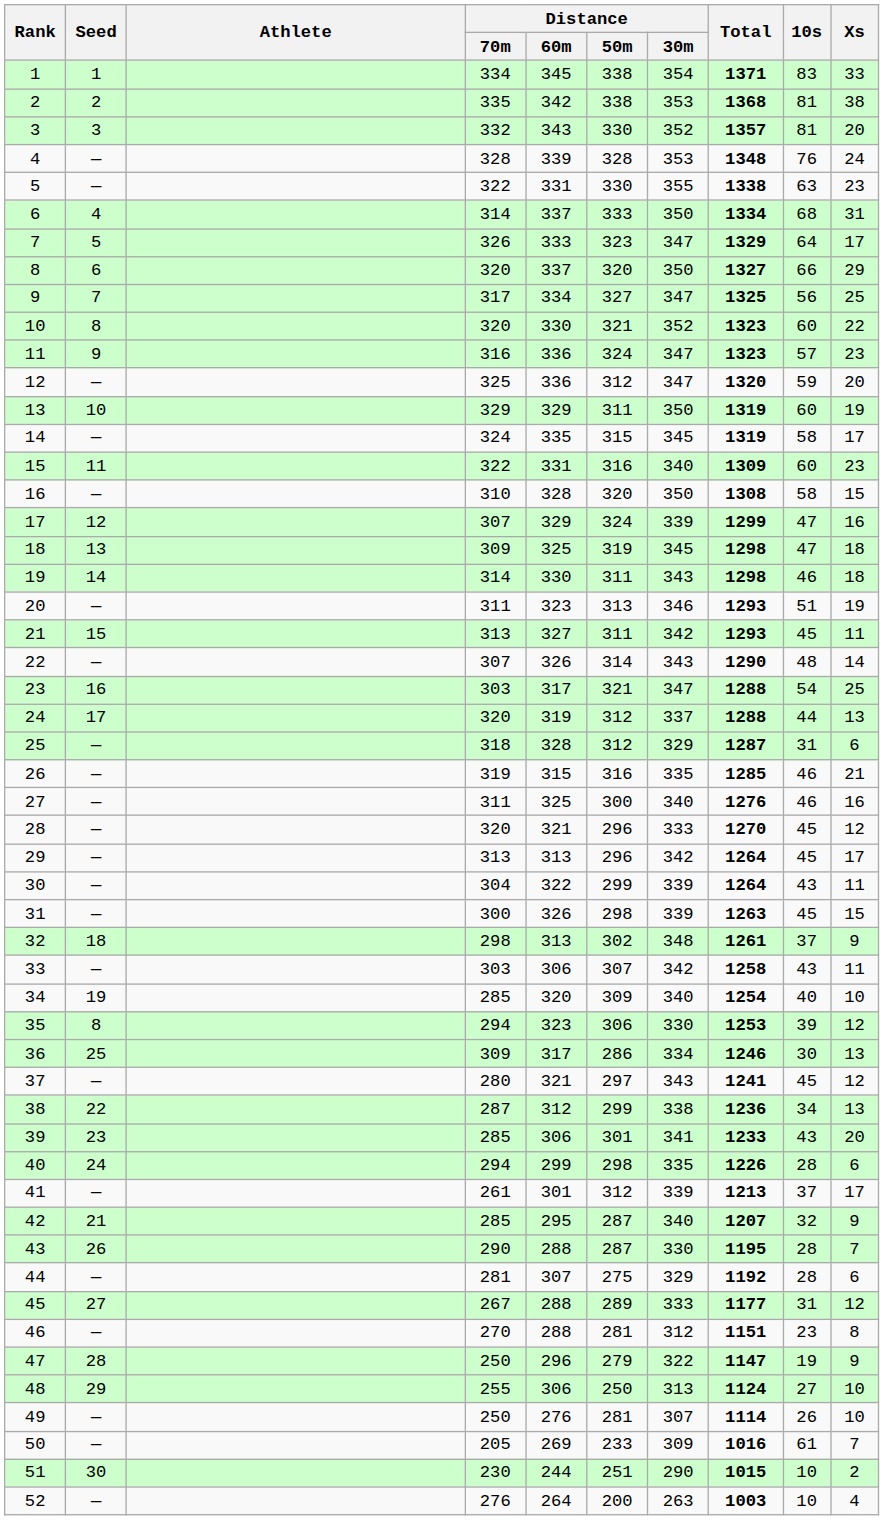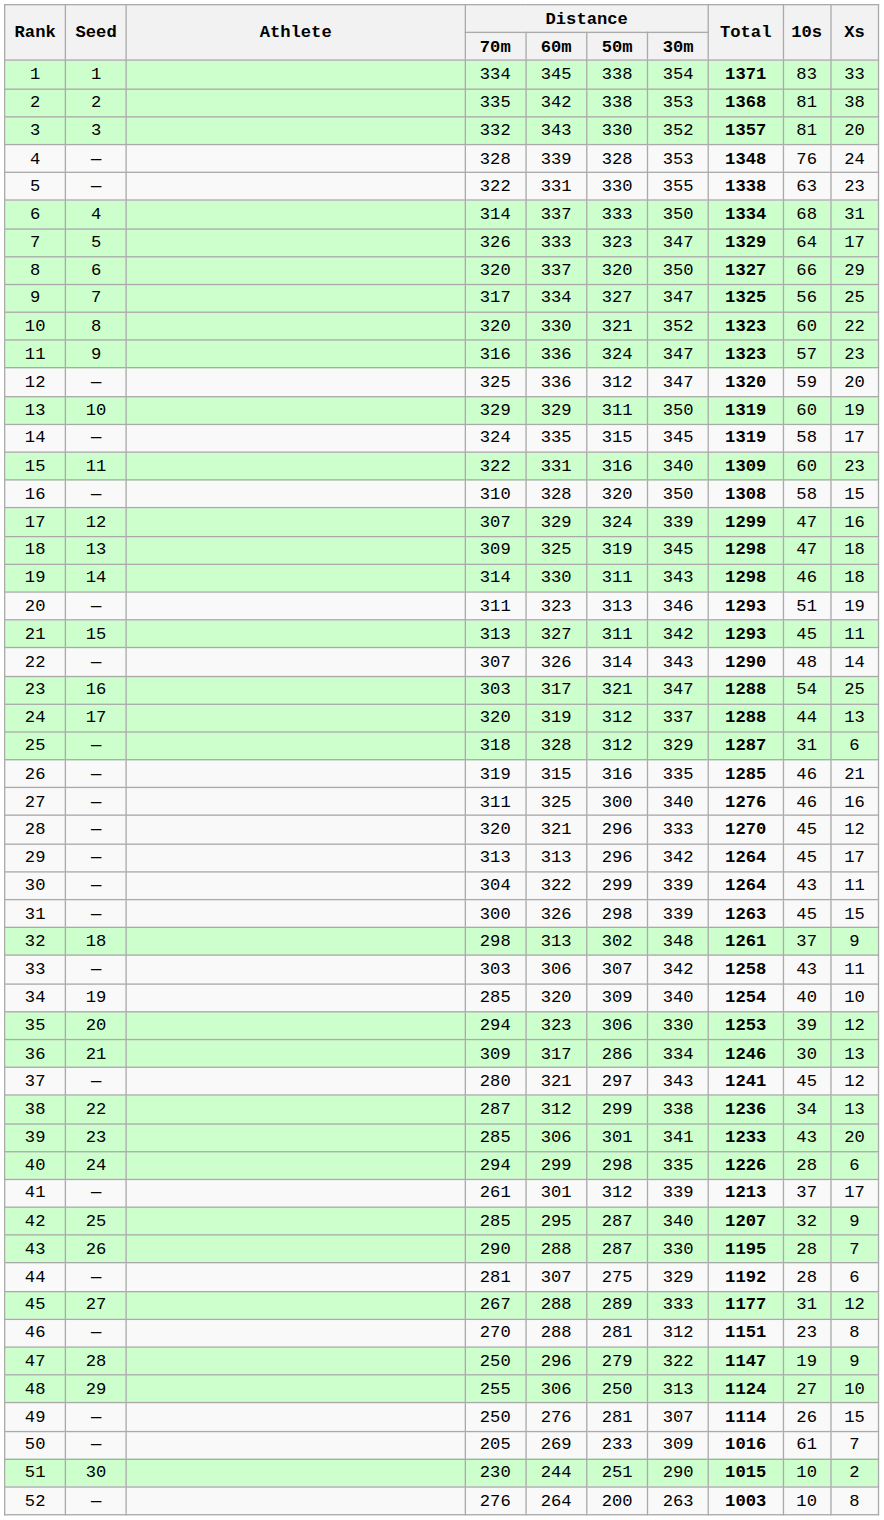 <table class="wikitable" style="text-align:center">
 <tr>
 <th rowspan=2 width=40>Rank</th>
 <th rowspan=2 width=40>Seed</th>
 <th rowspan=2 width=250>Athlete</th>
 <th colspan=4>Distance</th>
 <th rowspan=2 width=50>Total</th>
 <th rowspan=2 width=30>10s</th>
 <th rowspan=2 width=30>Xs</th>
 </tr>
 <tr>
 <th width=40>70m</th>
 <th width=40>60m</th>
 <th width=40>50m</th>
 <th width=40>30m</th>
 </tr>
 <tr bgcolor="ccffcc">
 <td>1</td>
 <td>1</td>
 <td align=left></td>
 <td>334</td>
 <td>345</td>
 <td>338</td>
 <td>354</td>
 <td><strong>1371</strong></td>
 <td>83</td>
 <td>33</td>
 </tr>
 <tr bgcolor="ccffcc">
 <td>2</td>
 <td>2</td>
 <td align=left></td>
 <td>335</td>
 <td>342</td>
 <td>338</td>
 <td>353</td>
 <td><strong>1368</strong></td>
 <td>81</td>
 <td>38</td>
 </tr>
 <tr bgcolor="ccffcc">
 <td>3</td>
 <td>3</td>
 <td align=left></td>
 <td>332</td>
 <td>343</td>
 <td>330</td>
 <td>352</td>
 <td><strong>1357</strong></td>
 <td>81</td>
 <td>20</td>
 </tr>
 <tr>
 <td>4</td>
 <td>—</td>
 <td align=left></td>
 <td>328</td>
 <td>339</td>
 <td>328</td>
 <td>353</td>
 <td><strong>1348</strong></td>
 <td>76</td>
 <td>24</td>
 </tr>
 <tr>
 <td>5</td>
 <td>—</td>
 <td align=left></td>
 <td>322</td>
 <td>331</td>
 <td>330</td>
 <td>355</td>
 <td><strong>1338</strong></td>
 <td>63</td>
 <td>23</td>
 </tr>
 <tr bgcolor="ccffcc">
 <td>6</td>
 <td>4</td>
 <td align=left></td>
 <td>314</td>
 <td>337</td>
 <td>333</td>
 <td>350</td>
 <td><strong>1334</strong></td>
 <td>68</td>
 <td>31</td>
 </tr>
 <tr bgcolor="ccffcc">
 <td>7</td>
 <td>5</td>
 <td align=left></td>
 <td>326</td>
 <td>333</td>
 <td>323</td>
 <td>347</td>
 <td><strong>1329</strong></td>
 <td>64</td>
 <td>17</td>
 </tr>
 <tr bgcolor="ccffcc">
 <td>8</td>
 <td>6</td>
 <td align=left></td>
 <td>320</td>
 <td>337</td>
 <td>320</td>
 <td>350</td>
 <td><strong>1327</strong></td>
 <td>66</td>
 <td>29</td>
 </tr>
 <tr bgcolor="ccffcc">
 <td>9</td>
 <td>7</td>
 <td align=left></td>
 <td>317</td>
 <td>334</td>
 <td>327</td>
 <td>347</td>
 <td><strong>1325</strong></td>
 <td>56</td>
 <td>25</td>
 </tr>
 <tr bgcolor="ccffcc">
 <td>10</td>
 <td>8</td>
 <td align=left></td>
 <td>320</td>
 <td>330</td>
 <td>321</td>
 <td>352</td>
 <td><strong>1323</strong></td>
 <td>60</td>
 <td>22</td>
 </tr>
 <tr bgcolor="ccffcc">
 <td>11</td>
 <td>9</td>
 <td align=left></td>
 <td>316</td>
 <td>336</td>
 <td>324</td>
 <td>347</td>
 <td><strong>1323</strong></td>
 <td>57</td>
 <td>23</td>
 </tr>
 <tr>
 <td>12</td>
 <td>—</td>
 <td align=left></td>
 <td>325</td>
 <td>336</td>
 <td>312</td>
 <td>347</td>
 <td><strong>1320</strong></td>
 <td>59</td>
 <td>20</td>
 </tr>
 <tr bgcolor="ccffcc">
 <td>13</td>
 <td>10</td>
 <td align=left></td>
 <td>329</td>
 <td>329</td>
 <td>311</td>
 <td>350</td>
 <td><strong>1319</strong></td>
 <td>60</td>
 <td>19</td>
 </tr>
 <tr>
 <td>14</td>
 <td>—</td>
 <td align=left></td>
 <td>324</td>
 <td>335</td>
 <td>315</td>
 <td>345</td>
 <td><strong>1319</strong></td>
 <td>58</td>
 <td>17</td>
 </tr>
 <tr bgcolor="ccffcc">
 <td>15</td>
 <td>11</td>
 <td align=left></td>
 <td>322</td>
 <td>331</td>
 <td>316</td>
 <td>340</td>
 <td><strong>1309</strong></td>
 <td>60</td>
 <td>23</td>
 </tr>
 <tr>
 <td>16</td>
 <td>—</td>
 <td align=left></td>
 <td>310</td>
 <td>328</td>
 <td>320</td>
 <td>350</td>
 <td><strong>1308</strong></td>
 <td>58</td>
 <td>15</td>
 </tr>
 <tr bgcolor="ccffcc">
 <td>17</td>
 <td>12</td>
 <td align=left></td>
 <td>307</td>
 <td>329</td>
 <td>324</td>
 <td>339</td>
 <td><strong>1299</strong></td>
 <td>47</td>
 <td>16</td>
 </tr>
 <tr bgcolor="ccffcc">
 <td>18</td>
 <td>13</td>
 <td align=left></td>
 <td>309</td>
 <td>325</td>
 <td>319</td>
 <td>345</td>
 <td><strong>1298</strong></td>
 <td>47</td>
 <td>18</td>
 </tr>
 <tr bgcolor="ccffcc">
 <td>19</td>
 <td>14</td>
 <td align=left></td>
 <td>314</td>
 <td>330</td>
 <td>311</td>
 <td>343</td>
 <td><strong>1298</strong></td>
 <td>46</td>
 <td>18</td>
 </tr>
 <tr>
 <td>20</td>
 <td>—</td>
 <td align=left></td>
 <td>311</td>
 <td>323</td>
 <td>313</td>
 <td>346</td>
 <td><strong>1293</strong></td>
 <td>51</td>
 <td>19</td>
 </tr>
 <tr bgcolor="ccffcc">
 <td>21</td>
 <td>15</td>
 <td align=left></td>
 <td>313</td>
 <td>327</td>
 <td>311</td>
 <td>342</td>
 <td><strong>1293</strong></td>
 <td>45</td>
 <td>11</td>
 </tr>
 <tr>
 <td>22</td>
 <td>—</td>
 <td align=left></td>
 <td>307</td>
 <td>326</td>
 <td>314</td>
 <td>343</td>
 <td><strong>1290</strong></td>
 <td>48</td>
 <td>14</td>
 </tr>
 <tr bgcolor="ccffcc">
 <td>23</td>
 <td>16</td>
 <td align=left></td>
 <td>303</td>
 <td>317</td>
 <td>321</td>
 <td>347</td>
 <td><strong>1288</strong></td>
 <td>54</td>
 <td>25</td>
 </tr>
 <tr bgcolor="ccffcc">
 <td>24</td>
 <td>17</td>
 <td align=left></td>
 <td>320</td>
 <td>319</td>
 <td>312</td>
 <td>337</td>
 <td><strong>1288</strong></td>
 <td>44</td>
 <td>13</td>
 </tr>
 <tr bgcolor="ccffcc">
 <td>25 </td>
 <td>—</td>
 <td align=left></td>
 <td>318</td>
 <td>328</td>
 <td>312</td>
 <td>329</td>
 <td><strong>1287</strong></td>
 <td>31</td>
 <td>6</td>
 </tr>
 <tr>
 <td>26</td>
 <td>—</td>
 <td align=left></td>
 <td>319</td>
 <td>315</td>
 <td>316</td>
 <td>335</td>
 <td><strong>1285</strong></td>
 <td>46</td>
 <td>21</td>
 </tr>
 <tr>
 <td>27</td>
 <td>—</td>
 <td align=left></td>
 <td>311</td>
 <td>325</td>
 <td>300</td>
 <td>340</td>
 <td><strong>1276</strong></td>
 <td>46</td>
 <td>16</td>
 </tr>
 <tr>
 <td>28</td>
 <td>—</td>
 <td align=left></td>
 <td>320</td>
 <td>321</td>
 <td>296</td>
 <td>333</td>
 <td><strong>1270</strong></td>
 <td>45</td>
 <td>12</td>
 </tr>
 <tr>
 <td>29</td>
 <td>—</td>
 <td align=left></td>
 <td>313</td>
 <td>313</td>
 <td>296</td>
 <td>342</td>
 <td><strong>1264</strong></td>
 <td>45</td>
 <td>17</td>
 </tr>
 <tr>
 <td>30</td>
 <td>—</td>
 <td align=left></td>
 <td>304</td>
 <td>322</td>
 <td>299</td>
 <td>339</td>
 <td><strong>1264</strong></td>
 <td>43</td>
 <td>11</td>
 </tr>
 <tr>
 <td>31</td>
 <td>—</td>
 <td align=left></td>
 <td>300</td>
 <td>326</td>
 <td>298</td>
 <td>339</td>
 <td><strong>1263</strong></td>
 <td>45</td>
 <td>15</td>
 </tr>
 <tr bgcolor="ccffcc">
 <td>32</td>
 <td>18</td>
 <td align=left></td>
 <td>298</td>
 <td>313</td>
 <td>302</td>
 <td>348</td>
 <td><strong>1261</strong></td>
 <td>37</td>
 <td>9</td>
 </tr>
 <tr>
 <td>33</td>
 <td>—</td>
 <td align=left></td>
 <td>303</td>
 <td>306</td>
 <td>307</td>
 <td>342</td>
 <td><strong>1258</strong></td>
 <td>43</td>
 <td>11</td>
 </tr>
 <tr>
 <td>34 </td>
 <td>19</td>
 <td align=left></td>
 <td>285</td>
 <td>320</td>
 <td>309</td>
 <td>340</td>
 <td><strong>1254</strong></td>
 <td>40</td>
 <td>10</td>
 </tr>
 <tr bgcolor="ccffcc">
 <td>35</td>
-<td>8</td>
+<td>20</td>
 <td align=left></td>
 <td>294</td>
 <td>323</td>
 <td>306</td>
 <td>330</td>
 <td><strong>1253</strong></td>
 <td>39</td>
 <td>12</td>
 </tr>
 <tr bgcolor="ccffcc">
 <td>36</td>
-<td>25</td>
+<td>21</td>
 <td align=left></td>
 <td>309</td>
 <td>317</td>
 <td>286</td>
 <td>334</td>
 <td><strong>1246</strong></td>
 <td>30</td>
 <td>13</td>
 </tr>
 <tr>
 <td>37</td>
 <td>—</td>
 <td align=left></td>
 <td>280</td>
 <td>321</td>
 <td>297</td>
 <td>343</td>
 <td><strong>1241</strong></td>
 <td>45</td>
 <td>12</td>
 </tr>
 <tr bgcolor="ccffcc">
 <td>38</td>
 <td>22</td>
 <td align=left></td>
 <td>287</td>
 <td>312</td>
 <td>299</td>
 <td>338</td>
 <td><strong>1236</strong></td>
 <td>34</td>
 <td>13</td>
 </tr>
 <tr bgcolor="ccffcc">
 <td>39</td>
 <td>23</td>
 <td align=left></td>
 <td>285</td>
 <td>306</td>
 <td>301</td>
 <td>341</td>
 <td><strong>1233</strong></td>
 <td>43</td>
 <td>20</td>
 </tr>
 <tr bgcolor="ccffcc">
 <td>40</td>
 <td>24</td>
 <td align=left></td>
 <td>294</td>
 <td>299</td>
 <td>298</td>
 <td>335</td>
 <td><strong>1226</strong></td>
 <td>28</td>
 <td>6</td>
 </tr>
 <tr>
 <td>41</td>
 <td>—</td>
 <td align=left></td>
 <td>261</td>
 <td>301</td>
 <td>312</td>
 <td>339</td>
 <td><strong>1213</strong></td>
 <td>37</td>
 <td>17</td>
 </tr>
 <tr bgcolor="ccffcc">
 <td>42</td>
-<td>21</td>
+<td>25</td>
 <td align=left></td>
 <td>285</td>
 <td>295</td>
 <td>287</td>
 <td>340</td>
 <td><strong>1207</strong></td>
 <td>32</td>
 <td>9</td>
 </tr>
 <tr bgcolor="ccffcc">
 <td>43</td>
 <td>26</td>
 <td align=left></td>
 <td>290</td>
 <td>288</td>
 <td>287</td>
 <td>330</td>
 <td><strong>1195</strong></td>
 <td>28</td>
 <td>7</td>
 </tr>
 <tr>
 <td>44</td>
 <td>—</td>
 <td align=left></td>
 <td>281</td>
 <td>307</td>
 <td>275</td>
 <td>329</td>
 <td><strong>1192</strong></td>
 <td>28</td>
 <td>6</td>
 </tr>
 <tr bgcolor="ccffcc">
 <td>45</td>
 <td>27</td>
 <td align=left></td>
 <td>267</td>
 <td>288</td>
 <td>289</td>
 <td>333</td>
 <td><strong>1177</strong></td>
 <td>31</td>
 <td>12</td>
 </tr>
 <tr>
 <td>46</td>
 <td>—</td>
 <td align=left></td>
 <td>270</td>
 <td>288</td>
 <td>281</td>
 <td>312</td>
 <td><strong>1151</strong></td>
 <td>23</td>
 <td>8</td>
 </tr>
 <tr bgcolor="ccffcc">
 <td>47</td>
 <td>28</td>
 <td align=left></td>
 <td>250</td>
 <td>296</td>
 <td>279</td>
 <td>322</td>
 <td><strong>1147</strong></td>
 <td>19</td>
 <td>9</td>
 </tr>
 <tr bgcolor="ccffcc">
 <td>48</td>
 <td>29</td>
 <td align=left></td>
 <td>255</td>
 <td>306</td>
 <td>250</td>
 <td>313</td>
 <td><strong>1124</strong></td>
 <td>27</td>
 <td>10</td>
 </tr>
 <tr>
 <td>49</td>
 <td>—</td>
 <td align=left></td>
 <td>250</td>
 <td>276</td>
 <td>281</td>
 <td>307</td>
 <td><strong>1114</strong></td>
 <td>26</td>
-<td>10</td>
+<td>15</td>
 </tr>
 <tr>
 <td>50</td>
 <td>—</td>
 <td align=left></td>
 <td>205</td>
 <td>269</td>
 <td>233</td>
 <td>309</td>
 <td><strong>1016</strong></td>
 <td>61</td>
 <td>7</td>
 </tr>
 <tr bgcolor="ccffcc">
 <td>51</td>
 <td>30</td>
 <td align=left></td>
 <td>230</td>
 <td>244</td>
 <td>251</td>
 <td>290</td>
 <td><strong>1015</strong></td>
 <td>10</td>
 <td>2</td>
 </tr>
 <tr>
 <td>52</td>
 <td>—</td>
 <td align=left></td>
 <td>276</td>
 <td>264</td>
 <td>200</td>
 <td>263</td>
 <td><strong>1003</strong></td>
 <td>10</td>
-<td>4</td>
+<td>8</td>
 </tr>
 </table>
